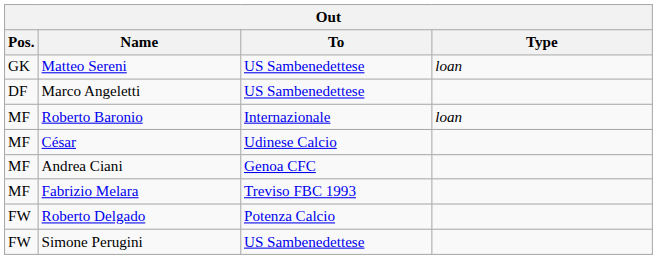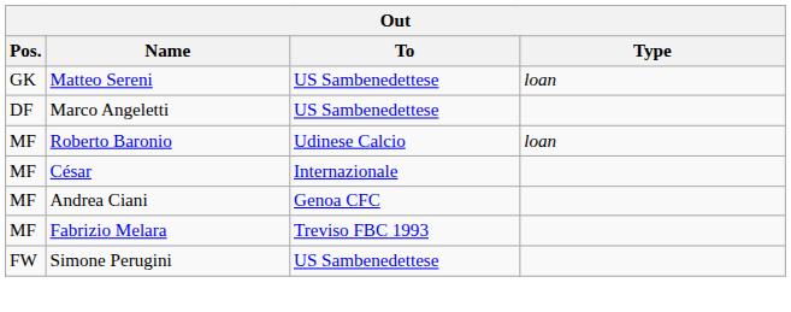 <table class="wikitable" style="font-size:90%;width:99%;">
 <tr>
 <th colspan="4">Out</th>
 </tr>
 <tr>
 <th width=3%>Pos.</th>
 <th width=32%>Name</th>
 <th width=30%>To</th>
 <th width=35%>Type</th>
 </tr>
 <tr>
 <td>GK</td>
 <td><a href='#'>Matteo Sereni</a></td>
 <td><a href='#'>US Sambenedettese</a></td>
 <td><em>loan</em></td>
 </tr>
 <tr>
 <td>DF</td>
 <td>Marco Angeletti</td>
 <td><a href='#'>US Sambenedettese</a></td>
 <td></td>
 </tr>
 <tr>
 <td>MF</td>
 <td><a href='#'>Roberto Baronio</a></td>
-<td><a href='#'>Internazionale</a></td>
+<td><a href='#'>Udinese Calcio</a></td>
 <td><em>loan</em></td>
 </tr>
 <tr>
 <td>MF</td>
 <td><a href='#'>César</a></td>
-<td><a href='#'>Udinese Calcio</a></td>
+<td><a href='#'>Internazionale</a></td>
 <td></td>
 </tr>
 <tr>
 <td>MF</td>
 <td>Andrea Ciani</td>
 <td><a href='#'>Genoa CFC</a></td>
 <td></td>
 </tr>
 <tr>
 <td>MF</td>
 <td><a href='#'>Fabrizio Melara</a></td>
 <td><a href='#'>Treviso FBC 1993</a></td>
 <td></td>
 </tr>
 <tr>
 <td>FW</td>
-<td><a href='#'>Roberto Delgado</a></td>
-<td><a href='#'>Potenza Calcio</a></td>
-<td></td>
-</tr>
-<tr>
-<td>FW</td>
 <td>Simone Perugini</td>
 <td><a href='#'>US Sambenedettese</a></td>
 <td></td>
 </tr>
 </table>
